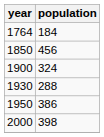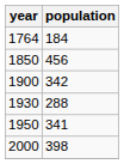 <table class="wikitable">
 <tr>
 <th>year</th>
 <th>population</th>
 </tr>
 <tr>
 <td>1764</td>
 <td>184</td>
 </tr>
 <tr>
 <td>1850</td>
 <td>456</td>
 </tr>
 <tr>
 <td>1900</td>
-<td>324</td>
+<td>342</td>
 </tr>
 <tr>
 <td>1930</td>
 <td>288</td>
 </tr>
 <tr>
 <td>1950</td>
-<td>386</td>
+<td>341</td>
 </tr>
 <tr>
 <td>2000</td>
 <td>398</td>
 </tr>
 <tr>
 </tr>
 </table>
